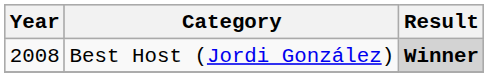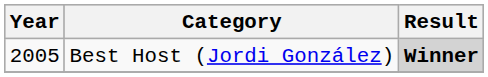 <table class="wikitable">
 <tr>
 <th>Year</th>
 <th>Category</th>
 <th>Result</th>
 </tr>
 <tr>
-<td>2008</td>
+<td>2005</td>
 <td>Best Host (<a href='#'>Jordi González</a>)</td>
 <td style="background: lightgrey;"><strong>Winner</strong></td>
 </tr>
 <tr>
 </tr>
 </table>
